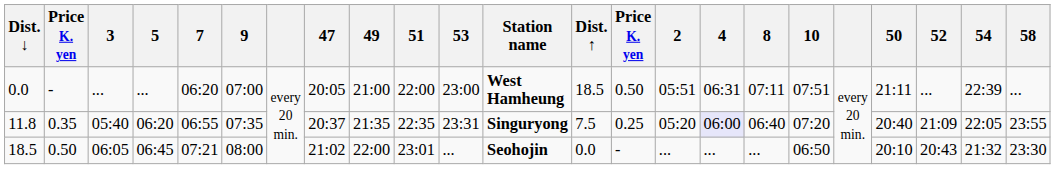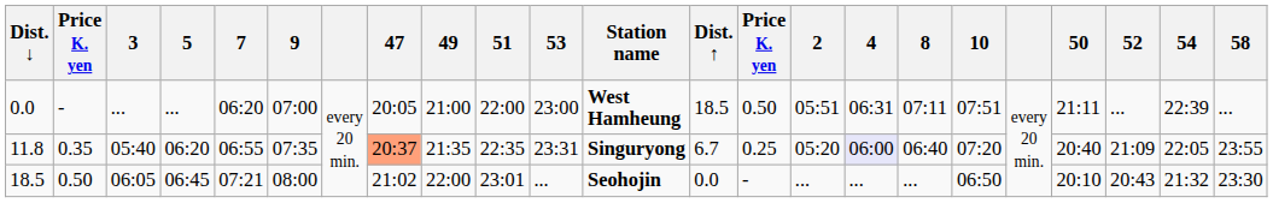 <table class="wikitable">
 <tr>
 <th>Dist.<br>↓</th>
 <th>Price<br><small><a href='#'>K. yen</a></small></th>
 <th><strong>3</strong></th>
 <th><strong>5</strong></th>
 <th><strong>7</strong></th>
 <th><strong>9</strong></th>
 <th></th>
 <th><strong>47</strong></th>
 <th><strong>49</strong></th>
 <th><strong>51</strong></th>
 <th><strong>53</strong></th>
 <th>Station name</th>
 <th>Dist.<br>↑</th>
 <th>Price<br><small><a href='#'>K. yen</a></small></th>
 <th><strong>2</strong></th>
 <th><strong>4</strong></th>
 <th><strong>8</strong></th>
 <th><strong>10</strong></th>
 <th></th>
 <th><strong>50</strong></th>
 <th><strong>52</strong></th>
 <th><strong>54</strong></th>
 <th><strong>58</strong></th>
 </tr>
 <tr>
 <td>0.0</td>
 <td>-</td>
 <td>...</td>
 <td>...</td>
 <td>06:20</td>
 <td>07:00</td>
 <td rowspan=3 style="text-align:center;"><small>every<br>20<br>min.</small></td>
 <td>20:05</td>
 <td>21:00</td>
 <td>22:00</td>
 <td>23:00</td>
 <td><strong>West Hamheung</strong></td>
 <td>18.5</td>
 <td>0.50</td>
 <td>05:51</td>
 <td>06:31</td>
 <td>07:11</td>
 <td>07:51</td>
 <td rowspan=3 style="text-align:center;"><small>every<br>20<br>min.</small></td>
 <td>21:11</td>
 <td>...</td>
 <td>22:39</td>
 <td>...</td>
 </tr>
 <tr>
 <td>11.8</td>
 <td>0.35</td>
 <td>05:40</td>
 <td>06:20</td>
 <td>06:55</td>
 <td>07:35</td>
-<td>20:37</td>
+<td style="background: lightsalmon;">20:37</td>
 <td>21:35</td>
 <td>22:35</td>
 <td>23:31</td>
 <td><strong>Singuryong</strong></td>
-<td>7.5</td>
+<td>6.7</td>
 <td>0.25</td>
 <td>05:20</td>
 <td style="background: lavender;">06:00</td>
 <td>06:40</td>
 <td>07:20</td>
 <td>20:40</td>
 <td>21:09</td>
 <td>22:05</td>
 <td>23:55</td>
 </tr>
 <tr>
 <td>18.5</td>
 <td>0.50</td>
 <td>06:05</td>
 <td>06:45</td>
 <td>07:21</td>
 <td>08:00</td>
 <td>21:02</td>
 <td>22:00</td>
 <td>23:01</td>
 <td>...</td>
 <td><strong>Seohojin</strong></td>
 <td>0.0</td>
 <td>-</td>
 <td>...</td>
 <td>...</td>
 <td>...</td>
 <td>06:50</td>
 <td>20:10</td>
 <td>20:43</td>
 <td>21:32</td>
 <td>23:30</td>
 </tr>
 </table>
